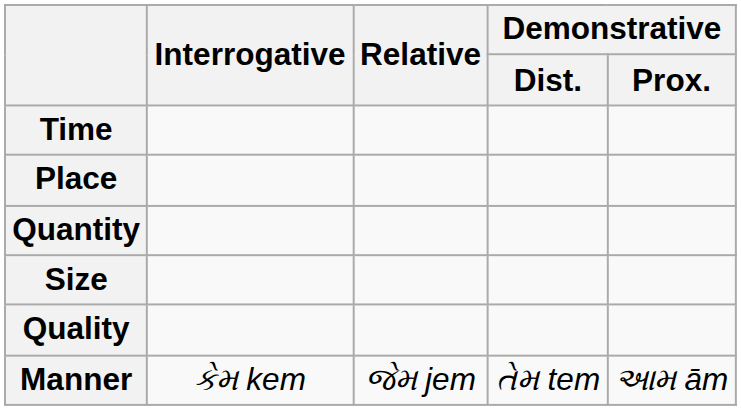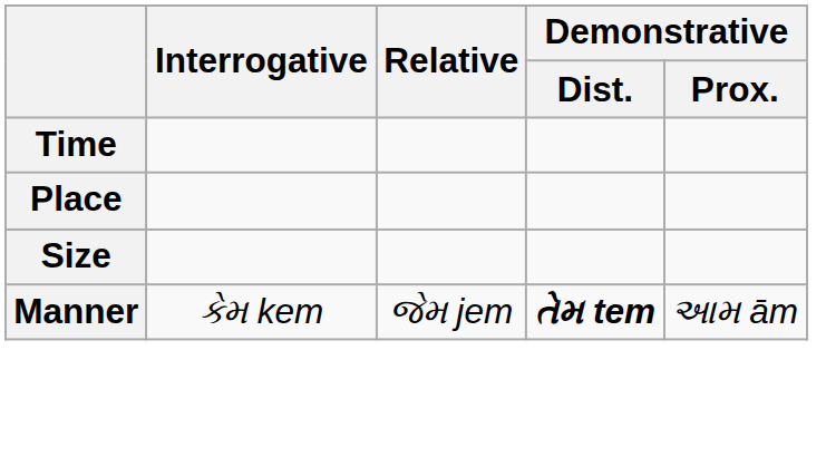 <table class="wikitable" style="text-align:center">
 <tr>
 <th rowspan="2"></th>
 <th rowspan="2">Interrogative</th>
 <th rowspan="2">Relative</th>
 <th colspan="2">Demonstrative</th>
 </tr>
 <tr>
 <th>Dist.</th>
 <th>Prox.</th>
 </tr>
 <tr>
 <th>Time</th>
 <td></td>
 <td></td>
 <td></td>
 <td></td>
 </tr>
 <tr>
 <th>Place</th>
 <td></td>
 <td></td>
 <td></td>
 <td></td>
 </tr>
 <tr>
-<th>Quantity</th>
-<td></td>
-<td></td>
-<td></td>
-<td></td>
-</tr>
-<tr>
 <th>Size</th>
-<td></td>
-<td></td>
-<td></td>
-<td></td>
-</tr>
-<tr>
-<th>Quality</th>
 <td></td>
 <td></td>
 <td></td>
 <td></td>
 </tr>
 <tr>
 <th>Manner</th>
 <td><em>કેમ kem</em></td>
 <td><em>જેમ jem</em></td>
-<td><em>તેમ tem</em></td>
+<td><strong><em>તેમ tem</em></strong></td>
 <td><em>આમ ām</em></td>
 </tr>
 </table>
